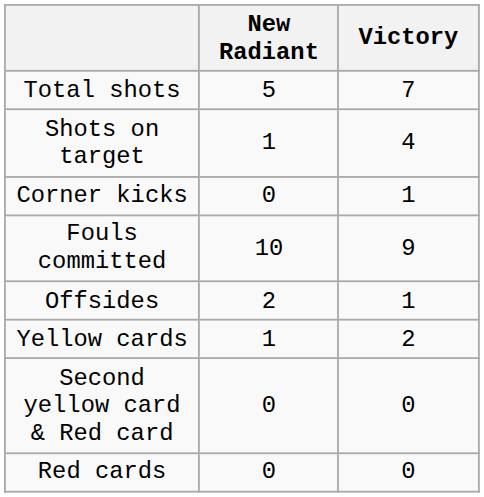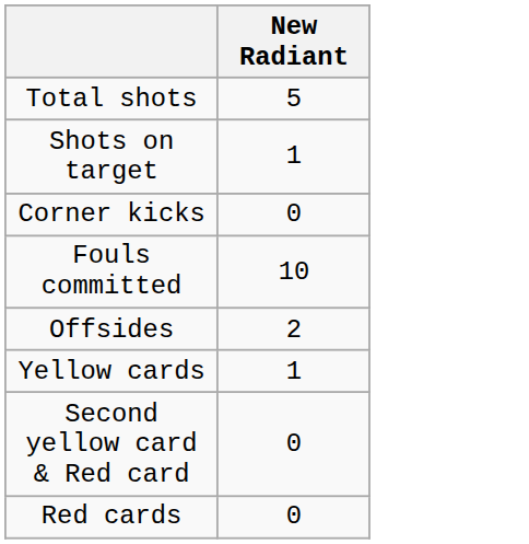 <table class="wikitable" style="text-align:center">
 <tr>
 <th width=100></th>
 <th width=70>New Radiant</th>
-<th width=70>Victory</th>
 </tr>
 <tr>
 <td>Total shots</td>
 <td>5</td>
-<td>7</td>
 </tr>
 <tr>
 <td>Shots on target</td>
 <td>1</td>
-<td>4</td>
 </tr>
 <tr>
 <td>Corner kicks</td>
 <td>0</td>
-<td>1</td>
 </tr>
 <tr>
 <td>Fouls committed</td>
 <td>10</td>
-<td>9</td>
 </tr>
 <tr>
 <td>Offsides</td>
 <td>2</td>
-<td>1</td>
 </tr>
 <tr>
 <td>Yellow cards</td>
 <td>1</td>
-<td>2</td>
 </tr>
 <tr>
 <td>Second yellow card & Red card</td>
-<td>0</td>
 <td>0</td>
 </tr>
 <tr>
 <td>Red cards</td>
 <td>0</td>
-<td>0</td>
 </tr>
 </table>
